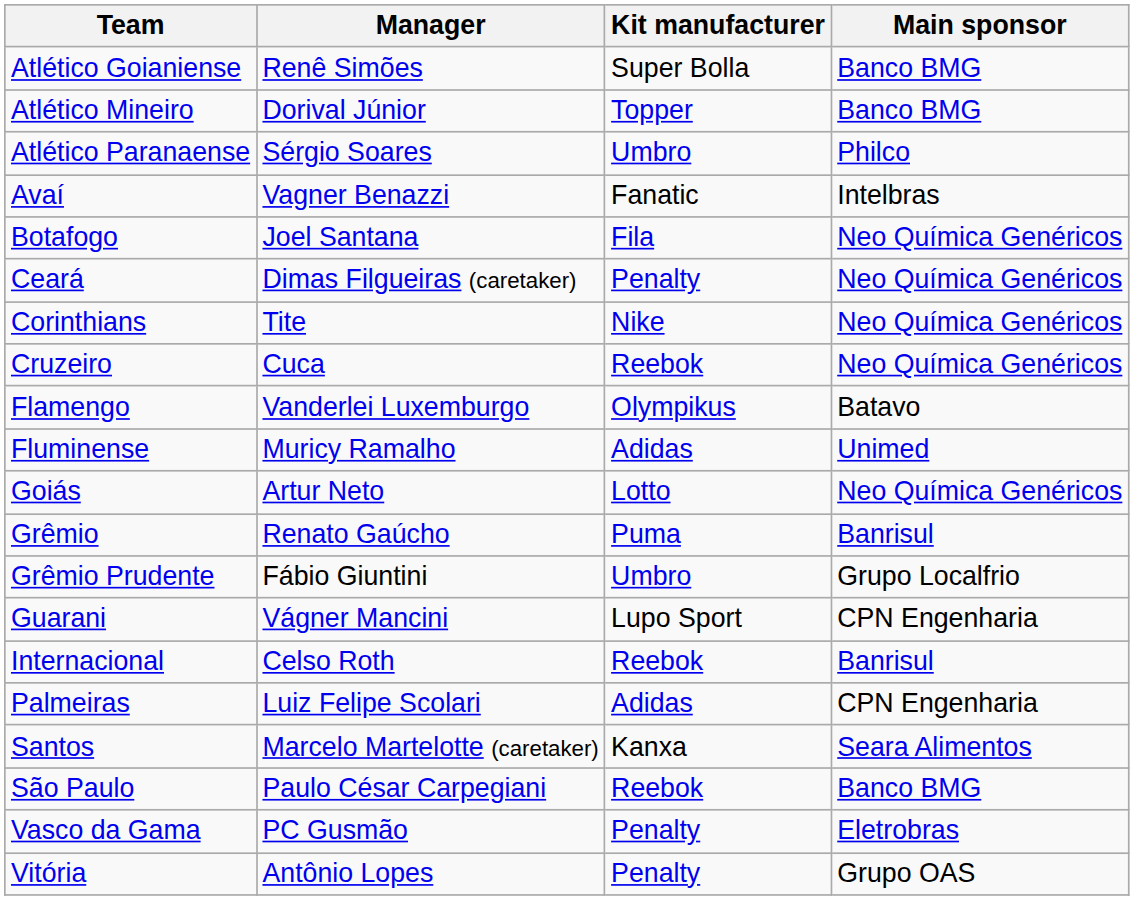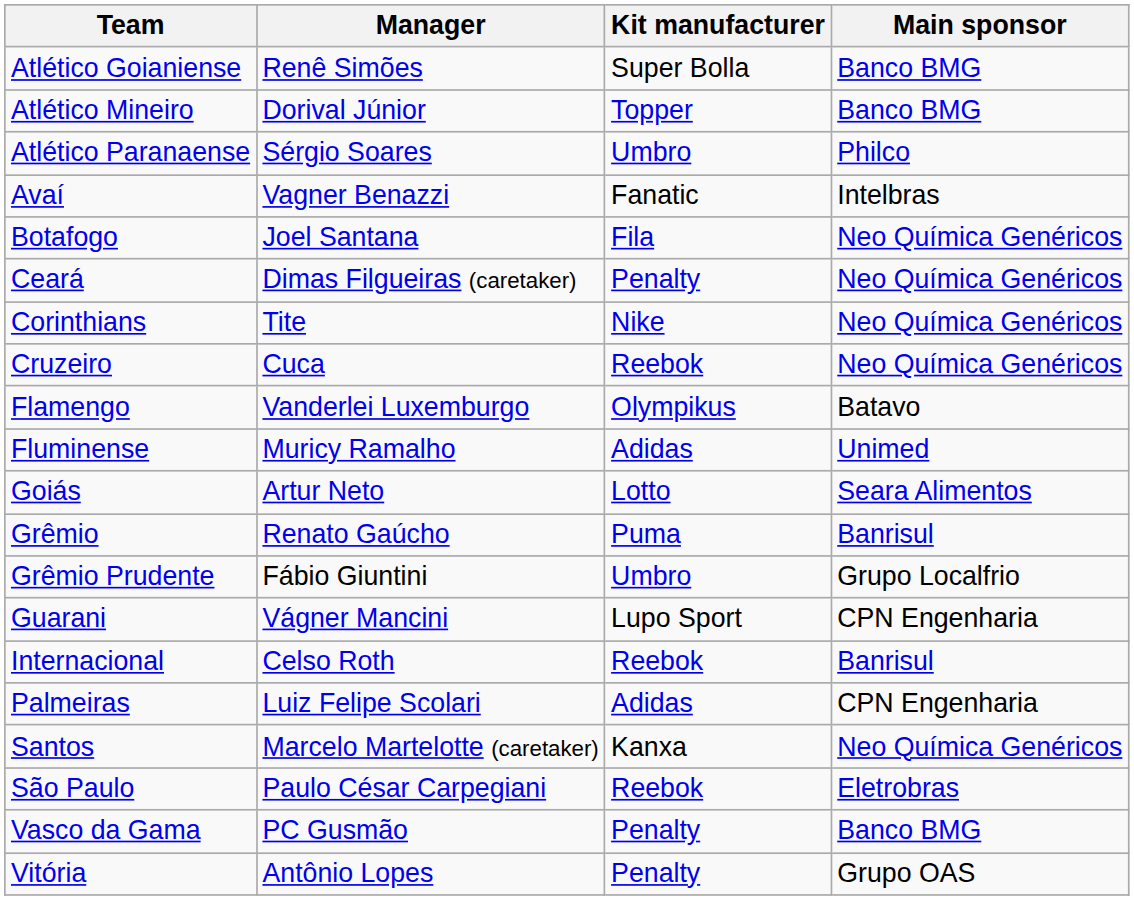 <table class="wikitable sortable">
 <tr>
 <th>Team</th>
 <th>Manager</th>
 <th>Kit manufacturer</th>
 <th>Main sponsor</th>
 </tr>
 <tr>
 <td><a href='#'>Atlético Goianiense</a></td>
 <td><a href='#'>Renê Simões</a></td>
 <td>Super Bolla</td>
 <td><a href='#'>Banco BMG</a></td>
 </tr>
 <tr>
 <td><a href='#'>Atlético Mineiro</a></td>
 <td><a href='#'>Dorival Júnior</a></td>
 <td><a href='#'>Topper</a></td>
 <td><a href='#'>Banco BMG</a></td>
 </tr>
 <tr>
 <td><a href='#'>Atlético Paranaense</a></td>
 <td><a href='#'>Sérgio Soares</a></td>
 <td><a href='#'>Umbro</a></td>
 <td><a href='#'>Philco</a></td>
 </tr>
 <tr>
 <td><a href='#'>Avaí</a></td>
 <td><a href='#'>Vagner Benazzi</a></td>
 <td>Fanatic</td>
 <td>Intelbras</td>
 </tr>
 <tr>
 <td><a href='#'>Botafogo</a></td>
 <td><a href='#'>Joel Santana</a></td>
 <td><a href='#'>Fila</a></td>
 <td><a href='#'>Neo Química Genéricos</a></td>
 </tr>
 <tr>
 <td><a href='#'>Ceará</a></td>
 <td><a href='#'>Dimas Filgueiras</a> <small>(caretaker)</small></td>
 <td><a href='#'>Penalty</a></td>
 <td><a href='#'>Neo Química Genéricos</a></td>
 </tr>
 <tr>
 <td><a href='#'>Corinthians</a></td>
 <td><a href='#'>Tite</a></td>
 <td><a href='#'>Nike</a></td>
 <td><a href='#'>Neo Química Genéricos</a></td>
 </tr>
 <tr>
 <td><a href='#'>Cruzeiro</a></td>
 <td><a href='#'>Cuca</a></td>
 <td><a href='#'>Reebok</a></td>
 <td><a href='#'>Neo Química Genéricos</a></td>
 </tr>
 <tr>
 <td><a href='#'>Flamengo</a></td>
 <td><a href='#'>Vanderlei Luxemburgo</a></td>
 <td><a href='#'>Olympikus</a></td>
 <td>Batavo</td>
 </tr>
 <tr>
 <td><a href='#'>Fluminense</a></td>
 <td><a href='#'>Muricy Ramalho</a></td>
 <td><a href='#'>Adidas</a></td>
 <td><a href='#'>Unimed</a></td>
 </tr>
 <tr>
 <td><a href='#'>Goiás</a></td>
 <td><a href='#'>Artur Neto</a></td>
 <td><a href='#'>Lotto</a></td>
-<td><a href='#'>Neo Química Genéricos</a></td>
+<td><a href='#'>Seara Alimentos</a></td>
 </tr>
 <tr>
 <td><a href='#'>Grêmio</a></td>
 <td><a href='#'>Renato Gaúcho</a></td>
 <td><a href='#'>Puma</a></td>
 <td><a href='#'>Banrisul</a></td>
 </tr>
 <tr>
 <td><a href='#'>Grêmio Prudente</a></td>
 <td>Fábio Giuntini</td>
 <td><a href='#'>Umbro</a></td>
 <td>Grupo Localfrio</td>
 </tr>
 <tr>
 <td><a href='#'>Guarani</a></td>
 <td><a href='#'>Vágner Mancini</a></td>
 <td>Lupo Sport</td>
 <td>CPN Engenharia</td>
 </tr>
 <tr>
 <td><a href='#'>Internacional</a></td>
 <td><a href='#'>Celso Roth</a></td>
 <td><a href='#'>Reebok</a></td>
 <td><a href='#'>Banrisul</a></td>
 </tr>
 <tr>
 <td><a href='#'>Palmeiras</a></td>
 <td><a href='#'>Luiz Felipe Scolari</a></td>
 <td><a href='#'>Adidas</a></td>
 <td>CPN Engenharia</td>
 </tr>
 <tr>
 <td><a href='#'>Santos</a></td>
 <td><a href='#'>Marcelo Martelotte</a> <small>(caretaker)</small></td>
 <td>Kanxa</td>
-<td><a href='#'>Seara Alimentos</a></td>
+<td><a href='#'>Neo Química Genéricos</a></td>
 </tr>
 <tr>
 <td><a href='#'>São Paulo</a></td>
 <td><a href='#'>Paulo César Carpegiani</a></td>
 <td><a href='#'>Reebok</a></td>
-<td><a href='#'>Banco BMG</a></td>
+<td><a href='#'>Eletrobras</a></td>
 </tr>
 <tr>
 <td><a href='#'>Vasco da Gama</a></td>
 <td><a href='#'>PC Gusmão</a></td>
 <td><a href='#'>Penalty</a></td>
-<td><a href='#'>Eletrobras</a></td>
+<td><a href='#'>Banco BMG</a></td>
 </tr>
 <tr>
 <td><a href='#'>Vitória</a></td>
 <td><a href='#'>Antônio Lopes</a></td>
 <td><a href='#'>Penalty</a></td>
 <td>Grupo OAS</td>
 </tr>
 </table>
